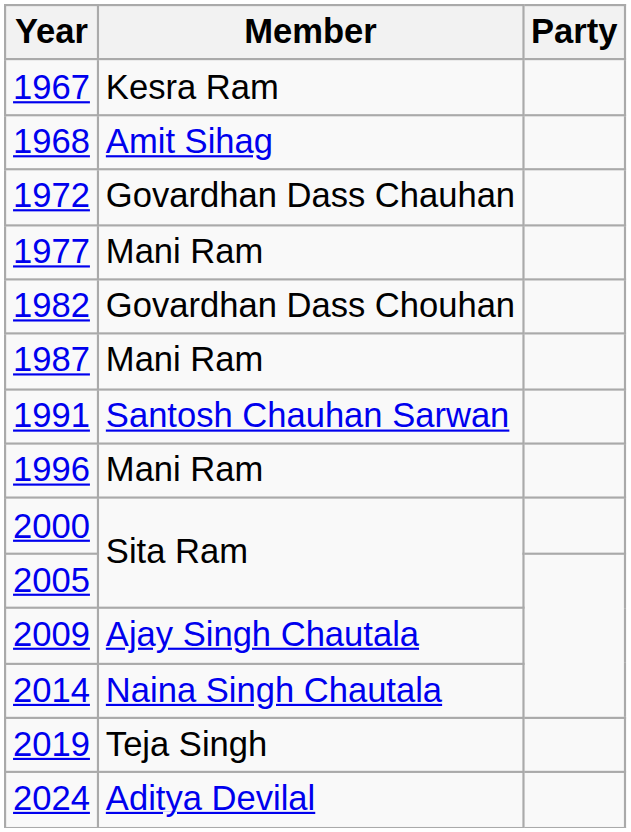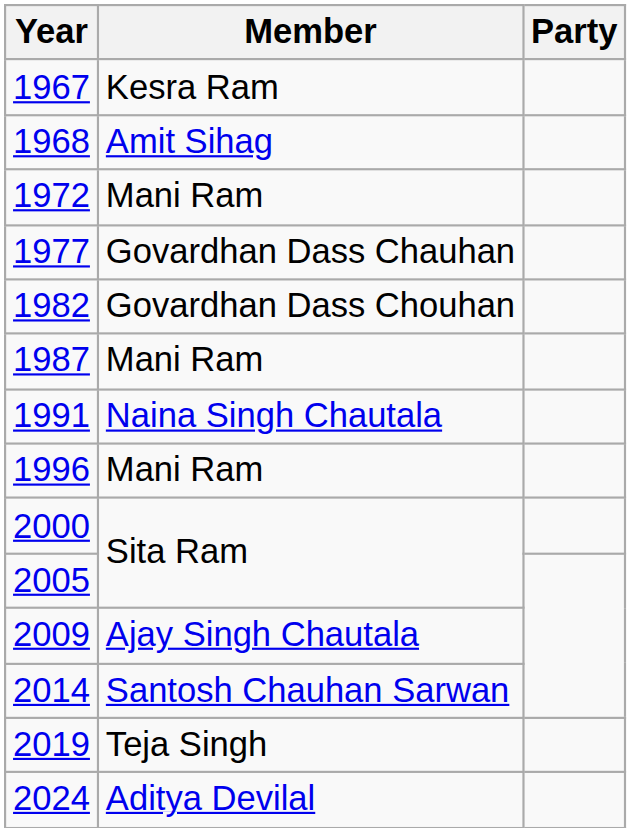 <table class="wikitable">
 <tr>
 <th>Year</th>
 <th>Member</th>
 <th colspan="2">Party</th>
 </tr>
 <tr>
 <td><a href='#'>1967</a></td>
 <td>Kesra Ram</td>
 <td></td>
 </tr>
 <tr>
 <td><a href='#'>1968</a></td>
 <td Amit Sihag><a href='#'>Amit Sihag</a></td>
 <td></td>
 </tr>
 <tr>
 <td><a href='#'>1972</a></td>
-<td>Govardhan Dass Chauhan</td>
+<td>Mani Ram</td>
 <td></td>
 </tr>
 <tr>
 <td><a href='#'>1977</a></td>
-<td>Mani Ram</td>
+<td>Govardhan Dass Chauhan</td>
 <td></td>
 </tr>
 <tr>
 <td><a href='#'>1982</a></td>
 <td>Govardhan Dass Chouhan</td>
 <td></td>
 </tr>
 <tr>
 <td><a href='#'>1987</a></td>
 <td>Mani Ram</td>
 <td></td>
 </tr>
 <tr>
 <td><a href='#'>1991</a></td>
-<td><a href='#'>Santosh Chauhan Sarwan</a></td>
+<td><a href='#'>Naina Singh Chautala</a></td>
 <td></td>
 </tr>
 <tr>
 <td><a href='#'>1996</a></td>
 <td>Mani Ram</td>
 <td></td>
 </tr>
 <tr>
 <td><a href='#'>2000</a></td>
 <td rowspan=2>Sita Ram</td>
 <td></td>
 </tr>
 <tr>
 <td><a href='#'>2005</a></td>
 </tr>
 <tr>
 <td><a href='#'>2009</a></td>
 <td><a href='#'>Ajay Singh Chautala</a></td>
 </tr>
 <tr>
 <td><a href='#'>2014</a></td>
-<td><a href='#'>Naina Singh Chautala</a></td>
+<td><a href='#'>Santosh Chauhan Sarwan</a></td>
 </tr>
 <tr>
 <td><a href='#'>2019</a></td>
 <td>Teja Singh</td>
 <td></td>
 </tr>
 <tr>
 <td><a href='#'>2024</a></td>
 <td><a href='#'>Aditya Devilal</a></td>
 <td></td>
 </tr>
 </table>
